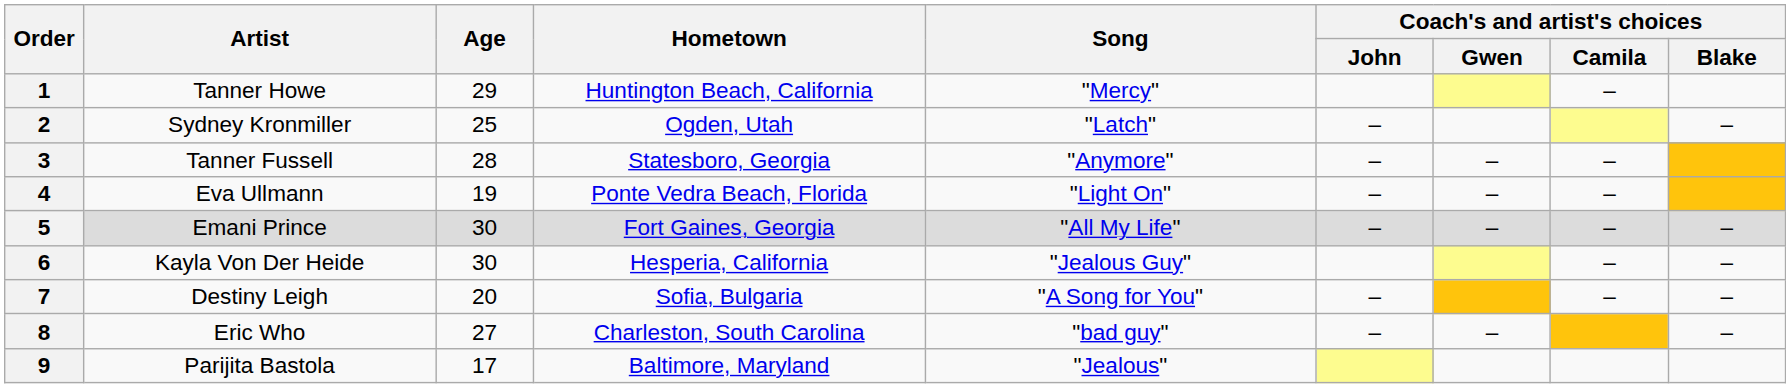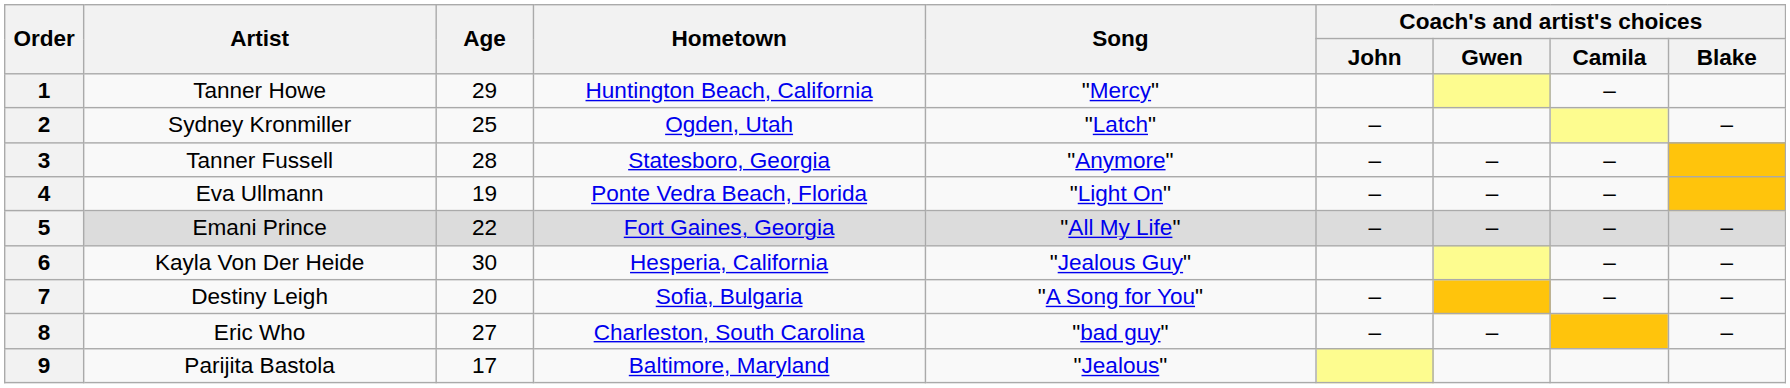 <table class="wikitable" style="text-align:center; line-height:17px; width:100%">
 <tr>
 <th scope="col" rowspan="2" style="width:04%">Order</th>
 <th scope="col" rowspan="2" style="width:18%">Artist</th>
 <th scope="col" rowspan="2" style="width:05%">Age</th>
 <th scope="col" rowspan="2" style="width:20%">Hometown</th>
 <th scope="col" rowspan="2" style="width:20%">Song</th>
 <th scope="col" colspan="4" style="width:24%">Coach's and artist's choices</th>
 </tr>
 <tr>
 <th style="width:06%">John</th>
 <th style="width:06%">Gwen</th>
 <th style="width:06%">Camila</th>
 <th style="width:06%">Blake</th>
 </tr>
 <tr>
 <th scope="row">1</th>
 <td>Tanner Howe</td>
 <td>29</td>
 <td><a href='#'>Huntington Beach, California</a></td>
 <td>"<a href='#'>Mercy</a>"</td>
 <td><em></em></td>
 <td bgcolor="#fdfc8f"><em></em></td>
 <td>–</td>
 <td><em></em></td>
 </tr>
 <tr>
 <th scope="row">2</th>
 <td>Sydney Kronmiller</td>
 <td>25</td>
 <td><a href='#'>Ogden, Utah</a></td>
 <td>"<a href='#'>Latch</a>"</td>
 <td>–</td>
 <td><em></em></td>
 <td bgcolor="#fdfc8f"><em></em></td>
 <td>–</td>
 </tr>
 <tr>
 <th scope="row">3</th>
 <td>Tanner Fussell</td>
 <td>28</td>
 <td><a href='#'>Statesboro, Georgia</a></td>
 <td>"<a href='#'>Anymore</a>"</td>
 <td>–</td>
 <td>–</td>
 <td>–</td>
 <td bgcolor="#ffc40c"><em></em></td>
 </tr>
 <tr>
 <th scope="row">4</th>
 <td>Eva Ullmann</td>
 <td>19</td>
 <td><a href='#'>Ponte Vedra Beach, Florida</a></td>
 <td>"<a href='#'>Light On</a>"</td>
 <td>–</td>
 <td>–</td>
 <td>–</td>
 <td bgcolor="#ffc40c"><em></em></td>
 </tr>
 <tr style="background:#DCDCDC">
 <th scope="row">5</th>
 <td>Emani Prince</td>
-<td>30</td>
+<td>22</td>
 <td><a href='#'>Fort Gaines, Georgia</a></td>
 <td>"<a href='#'>All My Life</a>"</td>
 <td>–</td>
 <td>–</td>
 <td>–</td>
 <td>–</td>
 </tr>
 <tr>
 <th scope="row">6</th>
 <td>Kayla Von Der Heide</td>
 <td>30</td>
 <td><a href='#'>Hesperia, California</a></td>
 <td>"<a href='#'>Jealous Guy</a>"</td>
 <td><em></em></td>
 <td bgcolor="#fdfc8f"><em></em></td>
 <td>–</td>
 <td>–</td>
 </tr>
 <tr>
 <th scope="row">7</th>
 <td>Destiny Leigh</td>
 <td>20</td>
 <td><a href='#'>Sofia, Bulgaria</a></td>
 <td>"<a href='#'>A Song for You</a>"</td>
 <td>–</td>
 <td bgcolor="#ffc40c"><em></em></td>
 <td>–</td>
 <td>–</td>
 </tr>
 <tr>
 <th scope="row">8</th>
 <td>Eric Who</td>
 <td>27</td>
 <td><a href='#'>Charleston, South Carolina</a></td>
 <td>"<a href='#'>bad guy</a>"</td>
 <td>–</td>
 <td>–</td>
 <td bgcolor="#ffc40c"><em></em></td>
 <td>–</td>
 </tr>
 <tr>
 <th scope="row">9</th>
 <td>Parijita Bastola</td>
 <td>17</td>
 <td><a href='#'>Baltimore, Maryland</a></td>
 <td>"<a href='#'>Jealous</a>"</td>
 <td bgcolor="#fdfc8f"><em></em></td>
 <td><em></em></td>
 <td><em></em></td>
 <td><em></em></td>
 </tr>
 </table>
